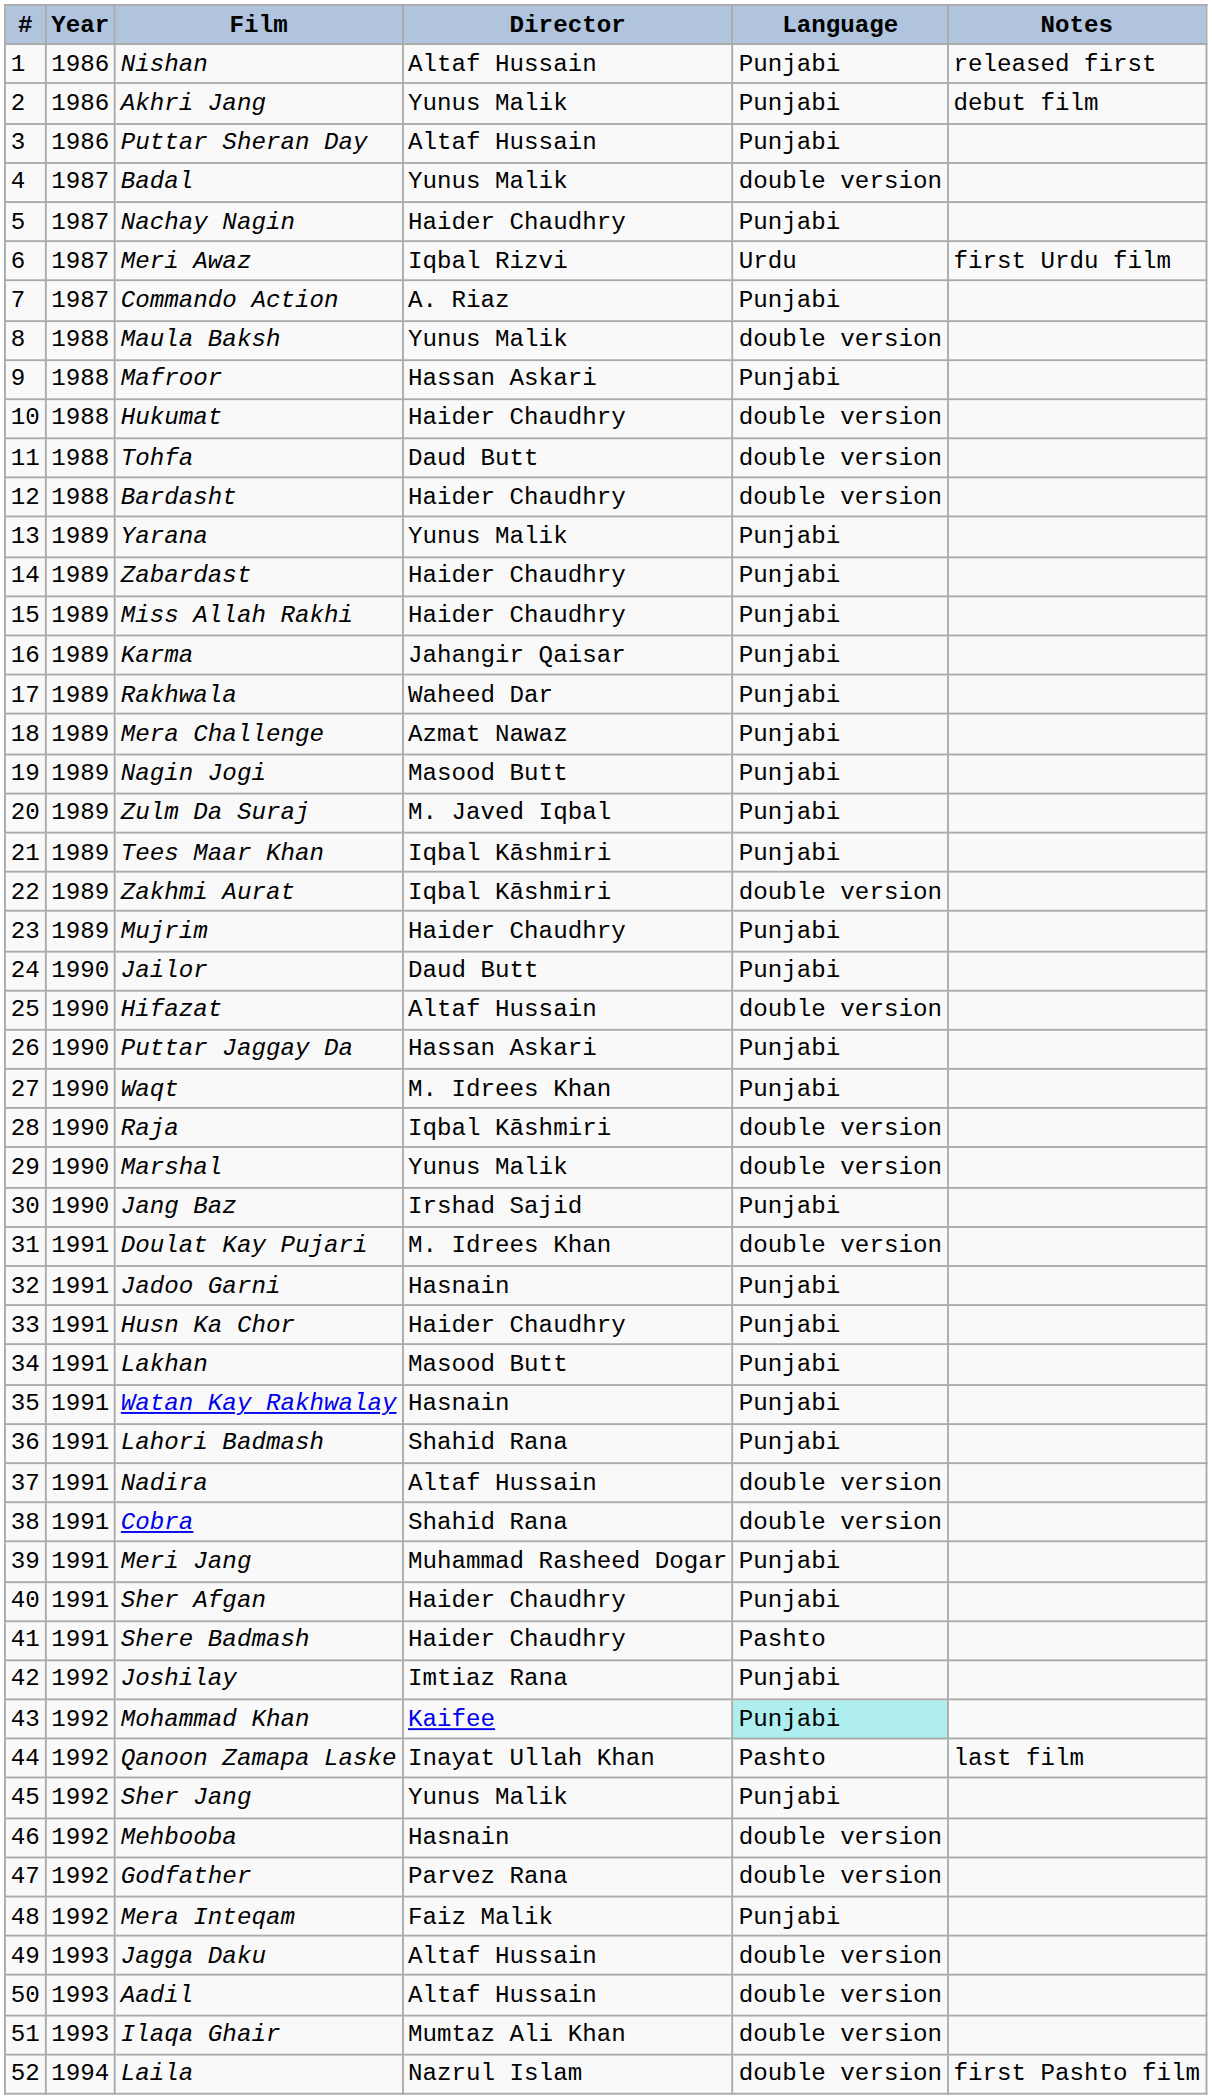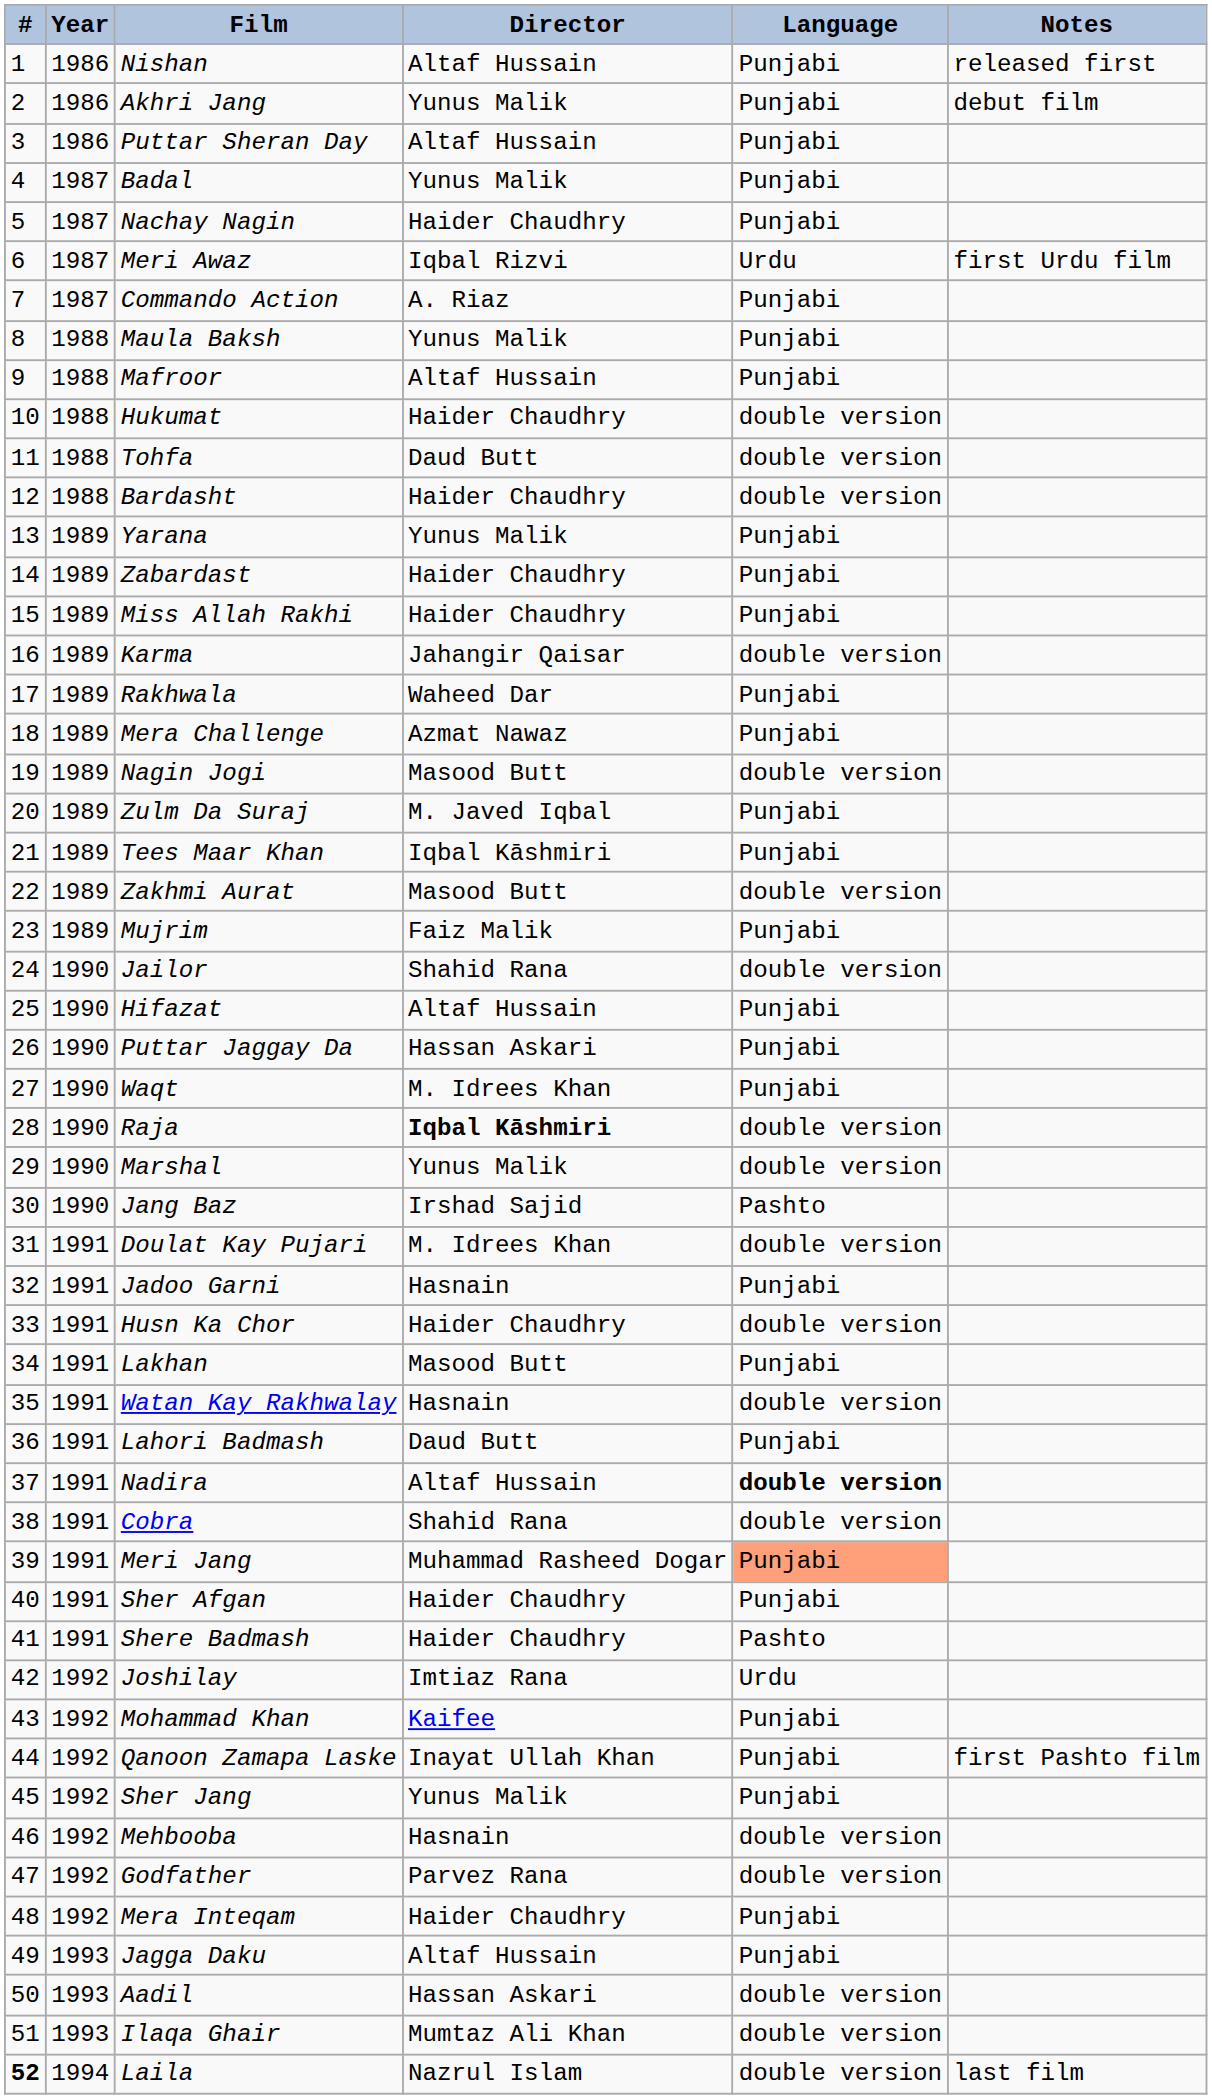 <table class="wikitable sortable plainrowheaders">
 <tr>
 <th style="background:#B0C4DE;">#</th>
 <th style="background:#B0C4DE;">Year</th>
 <th style="background:#B0C4DE;">Film</th>
 <th style="background:#B0C4DE;">Director</th>
 <th style="background:#B0C4DE;">Language</th>
 <th style="background:#B0C4DE;">Notes</th>
 </tr>
 <tr>
 <td>1</td>
 <td>1986</td>
 <td><em>Nishan</em></td>
 <td>Altaf Hussain</td>
 <td>Punjabi</td>
 <td>released first</td>
 </tr>
 <tr>
 <td>2</td>
 <td>1986</td>
 <td><em>Akhri Jang</em></td>
 <td>Yunus Malik</td>
 <td>Punjabi</td>
 <td>debut film</td>
 </tr>
 <tr>
 <td>3</td>
 <td>1986</td>
 <td><em>Puttar Sheran Day</em></td>
 <td>Altaf Hussain</td>
 <td>Punjabi</td>
 <td></td>
 </tr>
 <tr>
 <td>4</td>
 <td>1987</td>
 <td><em>Badal</em></td>
 <td>Yunus Malik</td>
-<td>double version</td>
+<td>Punjabi</td>
 <td></td>
 </tr>
 <tr>
 <td>5</td>
 <td>1987</td>
 <td><em>Nachay Nagin</em></td>
 <td>Haider Chaudhry</td>
 <td>Punjabi</td>
 <td></td>
 </tr>
 <tr>
 <td>6</td>
 <td>1987</td>
 <td><em>Meri Awaz</em></td>
 <td>Iqbal Rizvi</td>
 <td>Urdu</td>
 <td>first Urdu film</td>
 </tr>
 <tr>
 <td>7</td>
 <td>1987</td>
 <td><em>Commando Action</em></td>
 <td>A. Riaz</td>
 <td>Punjabi</td>
 <td></td>
 </tr>
 <tr>
 <td>8</td>
 <td>1988</td>
 <td><em>Maula Baksh</em></td>
 <td>Yunus Malik</td>
-<td>double version</td>
+<td>Punjabi</td>
 <td></td>
 </tr>
 <tr>
 <td>9</td>
 <td>1988</td>
 <td><em>Mafroor</em></td>
-<td>Hassan Askari</td>
+<td>Altaf Hussain</td>
 <td>Punjabi</td>
 <td></td>
 </tr>
 <tr>
 <td>10</td>
 <td>1988</td>
 <td><em>Hukumat</em></td>
 <td>Haider Chaudhry</td>
 <td>double version</td>
 <td></td>
 </tr>
 <tr>
 <td>11</td>
 <td>1988</td>
 <td><em>Tohfa</em></td>
 <td>Daud Butt</td>
 <td>double version</td>
 <td></td>
 </tr>
 <tr>
 <td>12</td>
 <td>1988</td>
 <td><em>Bardasht</em></td>
 <td>Haider Chaudhry</td>
 <td>double version</td>
 <td></td>
 </tr>
 <tr>
 <td>13</td>
 <td>1989</td>
 <td><em>Yarana</em></td>
 <td>Yunus Malik</td>
 <td>Punjabi</td>
 <td></td>
 </tr>
 <tr>
 <td>14</td>
 <td>1989</td>
 <td><em>Zabardast</em></td>
 <td>Haider Chaudhry</td>
 <td>Punjabi</td>
 <td></td>
 </tr>
 <tr>
 <td>15</td>
 <td>1989</td>
 <td><em>Miss Allah Rakhi</em></td>
 <td>Haider Chaudhry</td>
 <td>Punjabi</td>
 <td></td>
 </tr>
 <tr>
 <td>16</td>
 <td>1989</td>
 <td><em>Karma</em></td>
 <td>Jahangir Qaisar</td>
-<td>Punjabi</td>
+<td>double version</td>
 <td></td>
 </tr>
 <tr>
 <td>17</td>
 <td>1989</td>
 <td><em>Rakhwala</em></td>
 <td>Waheed Dar</td>
 <td>Punjabi</td>
 <td></td>
 </tr>
 <tr>
 <td>18</td>
 <td>1989</td>
 <td><em>Mera Challenge</em></td>
 <td>Azmat Nawaz</td>
 <td>Punjabi</td>
 <td></td>
 </tr>
 <tr>
 <td>19</td>
 <td>1989</td>
 <td><em>Nagin Jogi</em></td>
 <td>Masood Butt</td>
-<td>Punjabi</td>
+<td>double version</td>
 <td></td>
 </tr>
 <tr>
 <td>20</td>
 <td>1989</td>
 <td><em>Zulm Da Suraj</em></td>
 <td>M. Javed Iqbal</td>
 <td>Punjabi</td>
 <td></td>
 </tr>
 <tr>
 <td>21</td>
 <td>1989</td>
 <td><em>Tees Maar Khan</em></td>
 <td>Iqbal Kāshmiri</td>
 <td>Punjabi</td>
 <td></td>
 </tr>
 <tr>
 <td>22</td>
 <td>1989</td>
 <td><em>Zakhmi Aurat</em></td>
-<td>Iqbal Kāshmiri</td>
+<td>Masood Butt</td>
 <td>double version</td>
 <td></td>
 </tr>
 <tr>
 <td>23</td>
 <td>1989</td>
 <td><em>Mujrim</em></td>
-<td>Haider Chaudhry</td>
+<td>Faiz Malik</td>
 <td>Punjabi</td>
 <td></td>
 </tr>
 <tr>
 <td>24</td>
 <td>1990</td>
 <td><em>Jailor</em></td>
-<td>Daud Butt</td>
-<td>Punjabi</td>
+<td>Shahid Rana</td>
+<td>double version</td>
 <td></td>
 </tr>
 <tr>
 <td>25</td>
 <td>1990</td>
 <td><em>Hifazat</em></td>
 <td>Altaf Hussain</td>
-<td>double version</td>
+<td>Punjabi</td>
 <td></td>
 </tr>
 <tr>
 <td>26</td>
 <td>1990</td>
 <td><em>Puttar Jaggay Da</em></td>
 <td>Hassan Askari</td>
 <td>Punjabi</td>
 <td></td>
 </tr>
 <tr>
 <td>27</td>
 <td>1990</td>
 <td><em>Waqt</em></td>
 <td>M. Idrees Khan</td>
 <td>Punjabi</td>
 <td></td>
 </tr>
 <tr>
 <td>28</td>
 <td>1990</td>
 <td><em>Raja</em></td>
-<td>Iqbal Kāshmiri</td>
+<td><strong>Iqbal Kāshmiri</strong></td>
 <td>double version</td>
 <td></td>
 </tr>
 <tr>
 <td>29</td>
 <td>1990</td>
 <td><em>Marshal</em></td>
 <td>Yunus Malik</td>
 <td>double version</td>
 <td></td>
 </tr>
 <tr>
 <td>30</td>
 <td>1990</td>
 <td><em>Jang Baz</em></td>
 <td>Irshad Sajid</td>
-<td>Punjabi</td>
+<td>Pashto</td>
 <td></td>
 </tr>
 <tr>
 <td>31</td>
 <td>1991</td>
 <td><em>Doulat Kay Pujari</em></td>
 <td>M. Idrees Khan</td>
 <td>double version</td>
 <td></td>
 </tr>
 <tr>
 <td>32</td>
 <td>1991</td>
 <td><em>Jadoo Garni</em></td>
 <td>Hasnain</td>
 <td>Punjabi</td>
 <td></td>
 </tr>
 <tr>
 <td>33</td>
 <td>1991</td>
 <td><em>Husn Ka Chor</em></td>
 <td>Haider Chaudhry</td>
-<td>Punjabi</td>
+<td>double version</td>
 <td></td>
 </tr>
 <tr>
 <td>34</td>
 <td>1991</td>
 <td><em>Lakhan</em></td>
 <td>Masood Butt</td>
 <td>Punjabi</td>
 <td></td>
 </tr>
 <tr>
 <td>35</td>
 <td>1991</td>
 <td><em><a href='#'>Watan Kay Rakhwalay</a></em></td>
 <td>Hasnain</td>
-<td>Punjabi</td>
+<td>double version</td>
 <td></td>
 </tr>
 <tr>
 <td>36</td>
 <td>1991</td>
 <td><em>Lahori Badmash</em></td>
-<td>Shahid Rana</td>
+<td>Daud Butt</td>
 <td>Punjabi</td>
 <td></td>
 </tr>
 <tr>
 <td>37</td>
 <td>1991</td>
 <td><em>Nadira</em></td>
 <td>Altaf Hussain</td>
-<td>double version</td>
+<td><strong>double version</strong></td>
 <td></td>
 </tr>
 <tr>
 <td>38</td>
 <td>1991</td>
 <td><em><a href='#'>Cobra</a></em></td>
 <td>Shahid Rana</td>
 <td>double version</td>
 <td></td>
 </tr>
 <tr>
 <td>39</td>
 <td>1991</td>
 <td><em>Meri Jang</em></td>
 <td>Muhammad Rasheed Dogar</td>
-<td>Punjabi</td>
+<td style="background: lightsalmon;">Punjabi</td>
 <td></td>
 </tr>
 <tr>
 <td>40</td>
 <td>1991</td>
 <td><em>Sher Afgan</em></td>
 <td>Haider Chaudhry</td>
 <td>Punjabi</td>
 <td></td>
 </tr>
 <tr>
 <td>41</td>
 <td>1991</td>
 <td><em>Shere Badmash</em></td>
 <td>Haider Chaudhry</td>
 <td>Pashto</td>
 <td></td>
 </tr>
 <tr>
 <td>42</td>
 <td>1992</td>
 <td><em>Joshilay</em></td>
 <td>Imtiaz Rana</td>
-<td>Punjabi</td>
+<td>Urdu</td>
 <td></td>
 </tr>
 <tr>
 <td>43</td>
 <td>1992</td>
 <td><em>Mohammad Khan</em></td>
 <td><a href='#'>Kaifee</a></td>
-<td style="background: paleturquoise;">Punjabi</td>
+<td>Punjabi</td>
 <td></td>
 </tr>
 <tr>
 <td>44</td>
 <td>1992</td>
 <td><em>Qanoon Zamapa Laske</em></td>
 <td>Inayat Ullah Khan</td>
-<td>Pashto</td>
-<td>last film</td>
+<td>Punjabi</td>
+<td>first Pashto film</td>
 </tr>
 <tr>
 <td>45</td>
 <td>1992</td>
 <td><em>Sher Jang</em></td>
 <td>Yunus Malik</td>
 <td>Punjabi</td>
 <td></td>
 </tr>
 <tr>
 <td>46</td>
 <td>1992</td>
 <td><em>Mehbooba</em></td>
 <td>Hasnain</td>
 <td>double version</td>
 <td></td>
 </tr>
 <tr>
 <td>47</td>
 <td>1992</td>
 <td><em>Godfather</em></td>
 <td>Parvez Rana</td>
 <td>double version</td>
 <td></td>
 </tr>
 <tr>
 <td>48</td>
 <td>1992</td>
 <td><em>Mera Inteqam</em></td>
-<td>Faiz Malik</td>
+<td>Haider Chaudhry</td>
 <td>Punjabi</td>
 <td></td>
 </tr>
 <tr>
 <td>49</td>
 <td>1993</td>
 <td><em>Jagga Daku</em></td>
 <td>Altaf Hussain</td>
-<td>double version</td>
+<td>Punjabi</td>
 <td></td>
 </tr>
 <tr>
 <td>50</td>
 <td>1993</td>
 <td><em>Aadil</em></td>
-<td>Altaf Hussain</td>
+<td>Hassan Askari</td>
 <td>double version</td>
 <td></td>
 </tr>
 <tr>
 <td>51</td>
 <td>1993</td>
 <td><em>Ilaqa Ghair</em></td>
 <td>Mumtaz Ali Khan</td>
 <td>double version</td>
 <td></td>
 </tr>
 <tr>
-<td>52</td>
+<td><strong>52</strong></td>
 <td>1994</td>
 <td><em>Laila</em></td>
 <td>Nazrul Islam</td>
 <td>double version</td>
-<td>first Pashto film</td>
+<td>last film</td>
 </tr>
 </table>
